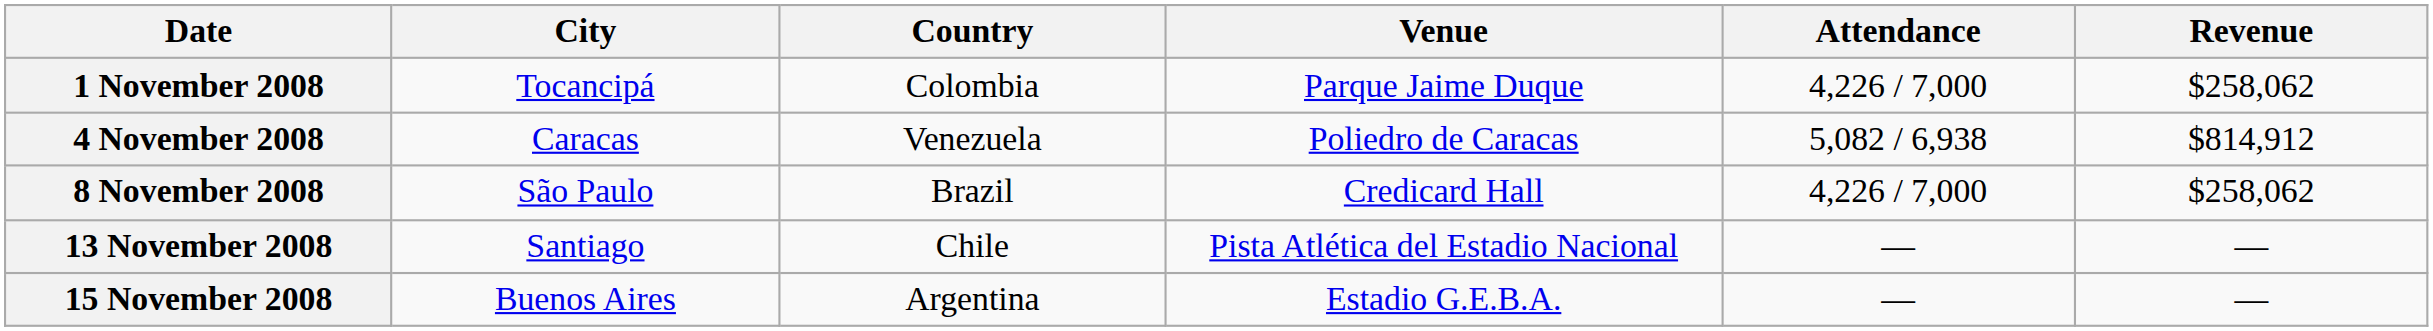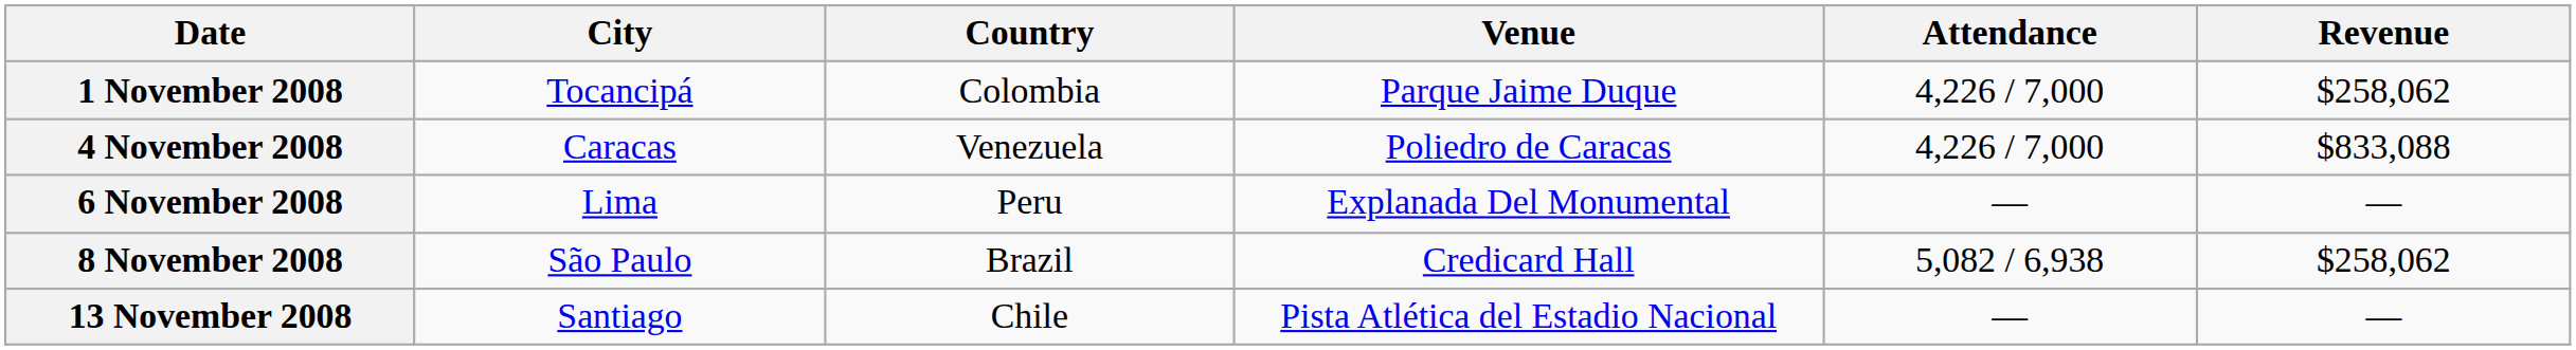 <table class="wikitable plainrowheaders" style="text-align:center;">
 <tr>
 <th scope="col" style="width:11em;">Date</th>
 <th scope="col" style="width:11em;">City</th>
 <th scope="col" style="width:11em;">Country</th>
 <th scope="col" style="width:16em;">Venue</th>
 <th scope="col" style="width:10em;">Attendance</th>
 <th scope="col" style="width:10em;">Revenue</th>
 </tr>
 <tr>
 <th scope="row">1 November 2008</th>
 <td><a href='#'>Tocancipá</a></td>
 <td>Colombia</td>
 <td><a href='#'>Parque Jaime Duque</a></td>
 <td>4,226 / 7,000</td>
 <td>$258,062</td>
 </tr>
 <tr>
 <th scope="row">4 November 2008</th>
 <td><a href='#'>Caracas</a></td>
 <td>Venezuela</td>
 <td><a href='#'>Poliedro de Caracas</a></td>
-<td>5,082 / 6,938</td>
-<td>$814,912</td>
+<td>4,226 / 7,000</td>
+<td>$833,088</td>
+</tr>
+<tr>
+<th scope="row">6 November 2008</th>
+<td><a href='#'>Lima</a></td>
+<td>Peru</td>
+<td><a href='#'>Explanada Del Monumental</a></td>
+<td>—</td>
+<td>—</td>
 </tr>
 <tr>
 <th scope="row">8 November 2008</th>
 <td><a href='#'>São Paulo</a></td>
 <td>Brazil</td>
 <td><a href='#'>Credicard Hall</a></td>
-<td>4,226 / 7,000</td>
+<td>5,082 / 6,938</td>
 <td>$258,062</td>
 </tr>
 <tr>
 <th scope="row">13 November 2008</th>
 <td><a href='#'>Santiago</a></td>
 <td>Chile</td>
 <td><a href='#'>Pista Atlética del Estadio Nacional</a></td>
 <td>—</td>
 <td>—</td>
 </tr>
-<tr>
-<th scope="row">15 November 2008</th>
-<td><a href='#'>Buenos Aires</a></td>
-<td>Argentina</td>
-<td><a href='#'>Estadio G.E.B.A.</a></td>
-<td>—</td>
-<td>—</td>
-</tr>
 </table>
